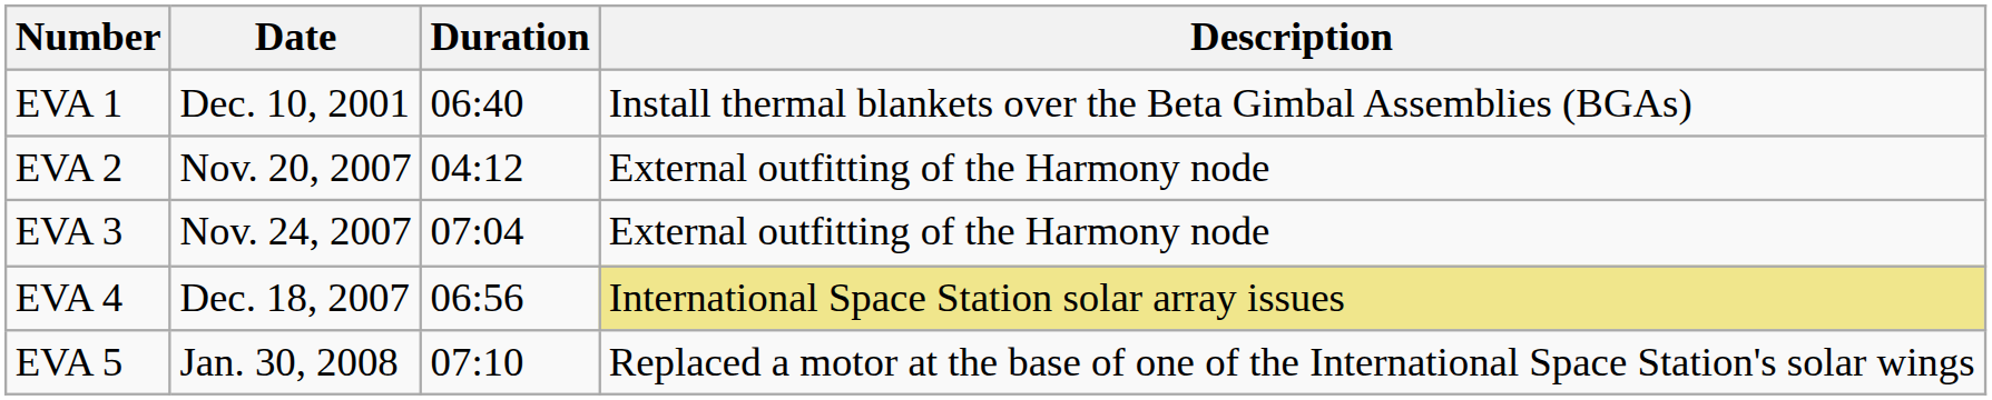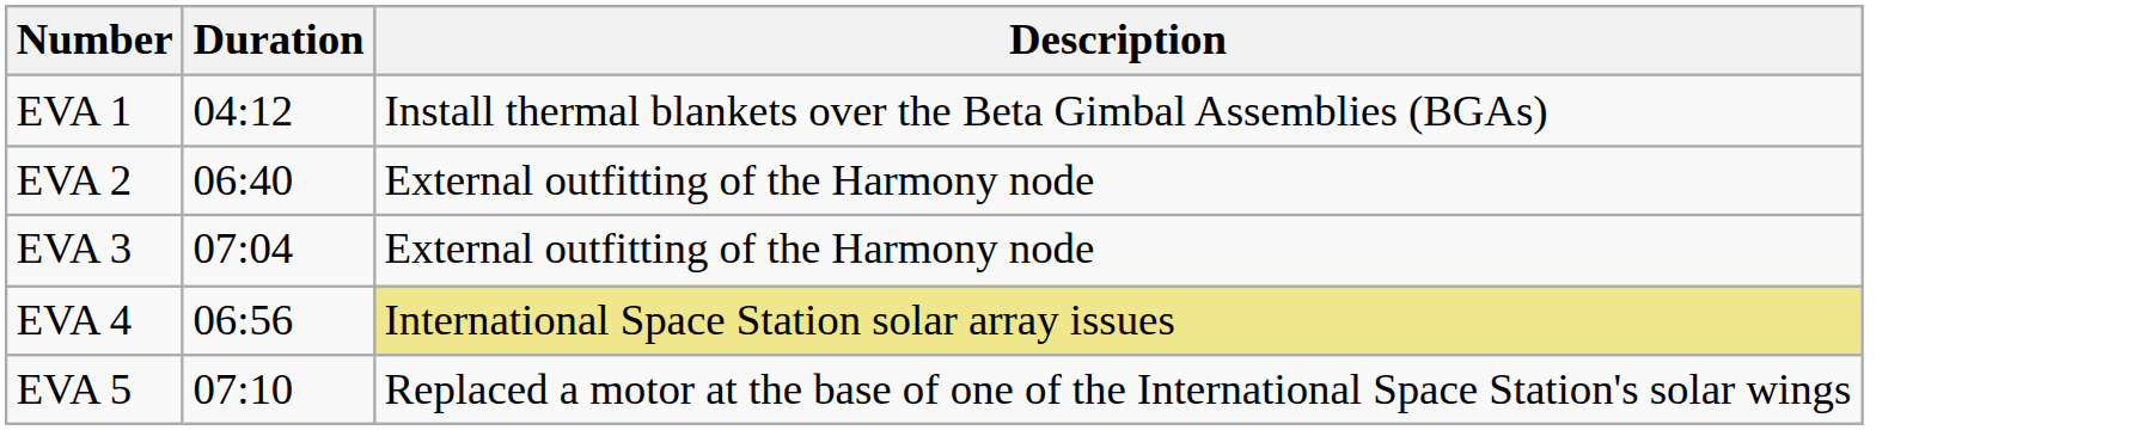 <table class="wikitable">
 <tr>
 <th>Number</th>
-<th>Date</th>
 <th>Duration</th>
 <th>Description</th>
 </tr>
 <tr>
 <td>EVA 1</td>
-<td>Dec. 10, 2001</td>
-<td>06:40</td>
+<td>04:12</td>
 <td>Install thermal blankets over the Beta Gimbal Assemblies (BGAs)</td>
 </tr>
 <tr>
 <td>EVA 2</td>
-<td>Nov. 20, 2007</td>
-<td>04:12</td>
+<td>06:40</td>
 <td>External outfitting of the Harmony node</td>
 </tr>
 <tr>
 <td>EVA 3</td>
-<td>Nov. 24, 2007</td>
 <td>07:04</td>
 <td>External outfitting of the Harmony node</td>
 </tr>
 <tr>
 <td>EVA 4</td>
-<td>Dec. 18, 2007</td>
 <td>06:56</td>
 <td style="background: khaki;">International Space Station solar array issues</td>
 </tr>
 <tr>
 <td>EVA 5</td>
-<td>Jan. 30, 2008</td>
 <td>07:10</td>
 <td>Replaced a motor at the base of one of the International Space Station's solar wings</td>
 </tr>
 </table>
